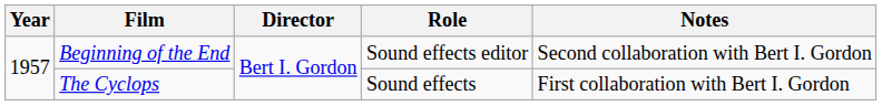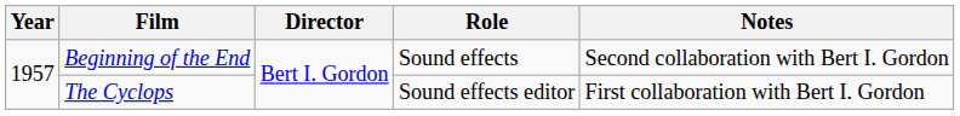 <table class="wikitable">
 <tr>
 <th>Year</th>
 <th>Film</th>
 <th>Director</th>
 <th>Role</th>
 <th>Notes</th>
 </tr>
 <tr>
 <td rowspan=2>1957</td>
 <td><em><a href='#'>Beginning of the End</a></em></td>
 <td rowspan=2><a href='#'>Bert I. Gordon</a></td>
-<td>Sound effects editor</td>
+<td>Sound effects</td>
 <td>Second collaboration with Bert I. Gordon</td>
 </tr>
 <tr>
 <td><em><a href='#'>The Cyclops</a></em></td>
-<td>Sound effects</td>
+<td>Sound effects editor</td>
 <td>First collaboration with Bert I. Gordon</td>
 </tr>
 </table>
